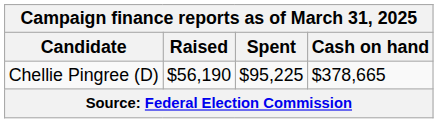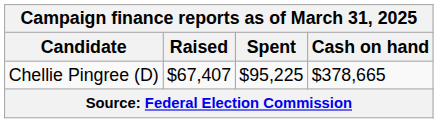 <table class="wikitable sortable">
 <tr>
 <th colspan=4>Campaign finance reports as of March 31, 2025</th>
 </tr>
 <tr style="text-align:center;">
 <th>Candidate</th>
 <th>Raised</th>
 <th>Spent</th>
 <th>Cash on hand</th>
 </tr>
 <tr>
 <td>Chellie Pingree (D)</td>
-<td>$56,190</td>
+<td>$67,407</td>
 <td>$95,225</td>
 <td>$378,665</td>
 </tr>
 <tr>
 <th colspan="4"><small>Source: <a href='#'>Federal Election Commission</a></small></th>
 </tr>
 </table>
